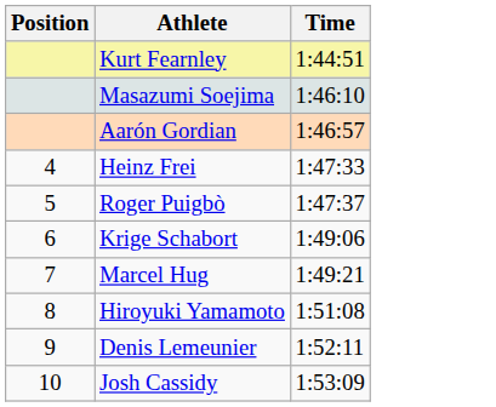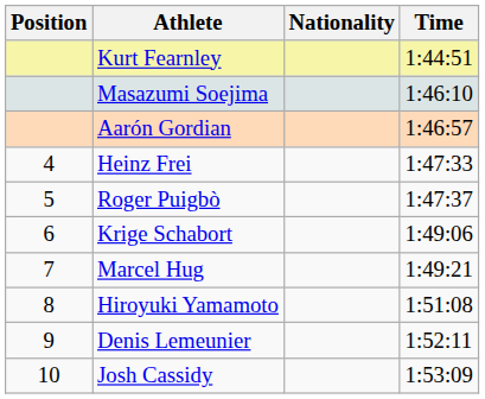 <table class="wikitable sortable">
 <tr>
 <th>Position</th>
 <th>Athlete</th>
+<th>Nationality</th>
 <th>Time</th>
 </tr>
 <tr bgcolor="#F7F6A8">
 <td align=center></td>
 <td><a href='#'>Kurt Fearnley</a></td>
+<td></td>
 <td>1:44:51</td>
 </tr>
 <tr bgcolor="#DCE5E5">
 <td align=center></td>
 <td><a href='#'>Masazumi Soejima</a></td>
+<td></td>
 <td>1:46:10</td>
 </tr>
 <tr bgcolor="#FFDAB9">
 <td align=center></td>
 <td><a href='#'>Aarón Gordian</a></td>
+<td></td>
 <td>1:46:57</td>
 </tr>
 <tr>
 <td align=center>4</td>
 <td><a href='#'>Heinz Frei</a></td>
+<td></td>
 <td>1:47:33</td>
 </tr>
 <tr>
 <td align=center>5</td>
 <td><a href='#'>Roger Puigbò</a></td>
+<td></td>
 <td>1:47:37</td>
 </tr>
 <tr>
 <td align=center>6</td>
 <td><a href='#'>Krige Schabort</a></td>
+<td></td>
 <td>1:49:06</td>
 </tr>
 <tr>
 <td align=center>7</td>
 <td><a href='#'>Marcel Hug</a></td>
+<td></td>
 <td>1:49:21</td>
 </tr>
 <tr>
 <td align=center>8</td>
 <td><a href='#'>Hiroyuki Yamamoto</a></td>
+<td></td>
 <td>1:51:08</td>
 </tr>
 <tr>
 <td align=center>9</td>
 <td><a href='#'>Denis Lemeunier</a></td>
+<td></td>
 <td>1:52:11</td>
 </tr>
 <tr>
 <td align=center>10</td>
 <td><a href='#'>Josh Cassidy</a></td>
+<td></td>
 <td>1:53:09</td>
 </tr>
 </table>
